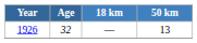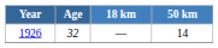 <table class="wikitable" style="font-size:95%; text-align:center; border:grey solid 1px; border-collapse:collapse; background:#ffffff;">
 <tr>
 <th style="background-color:#369; color:white; width:60px;"> Year </th>
 <th style="background-color:#369; color:white; width:40px;"> Age </th>
 <th style="background-color:#4180be; color:white; width:75px;"> 18 km </th>
 <th style="background-color:#4180be; color:white; width:75px;"> 50 km </th>
 </tr>
 <tr>
 <td><a href='#'>1926</a></td>
 <td><em>32</em></td>
 <td>—</td>
-<td>13</td>
+<td>14</td>
 </tr>
 <tr>
 </tr>
 </table>
